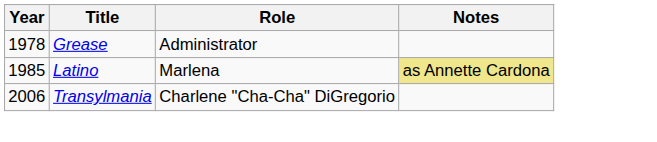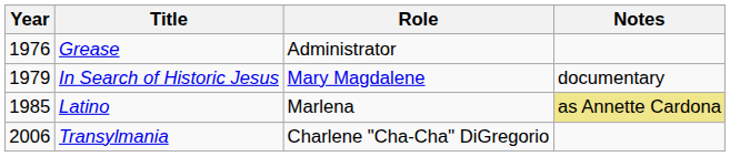 <table class='wikitable'>
 <tr>
 </tr>
 <tr>
 <th>Year</th>
 <th>Title</th>
 <th>Role</th>
 <th>Notes</th>
 </tr>
 <tr>
-<td>1978</td>
+<td>1976</td>
 <td><em><a href='#'>Grease</a></em></td>
 <td>Administrator</td>
 <td></td>
+</tr>
+<tr>
+<td>1979</td>
+<td><em><a href='#'>In Search of Historic Jesus</a></em></td>
+<td><a href='#'>Mary Magdalene</a></td>
+<td>documentary</td>
 </tr>
 <tr>
 <td>1985</td>
 <td><em><a href='#'>Latino</a></em></td>
 <td>Marlena</td>
 <td style="background: khaki;">as Annette Cardona</td>
 </tr>
 <tr>
 <td>2006</td>
 <td><em><a href='#'>Transylmania</a></em></td>
 <td>Charlene "Cha-Cha" DiGregorio</td>
 <td></td>
 </tr>
 </table>
